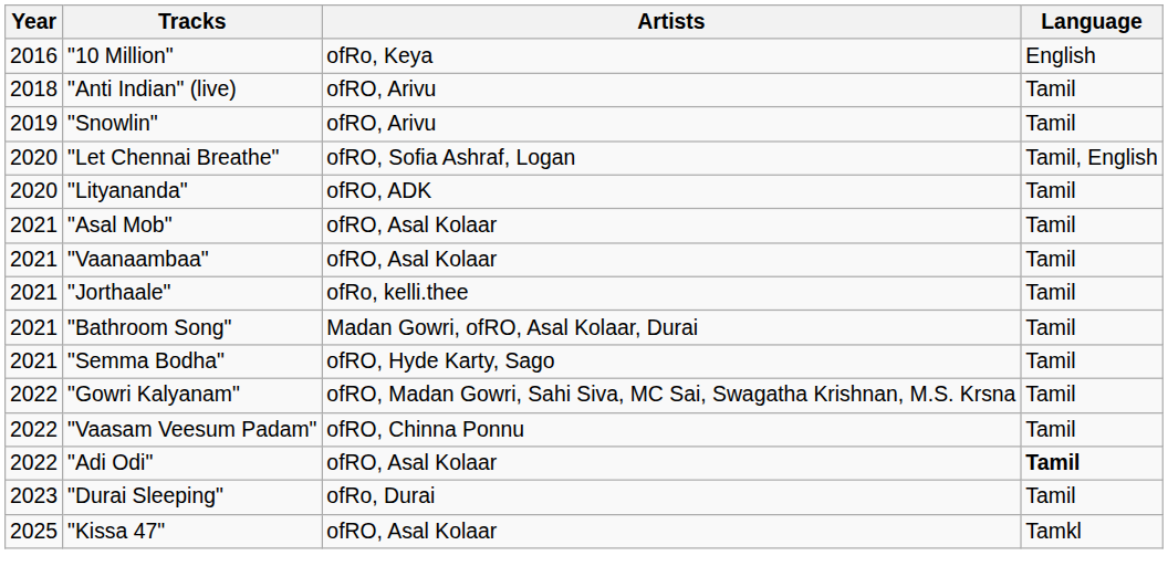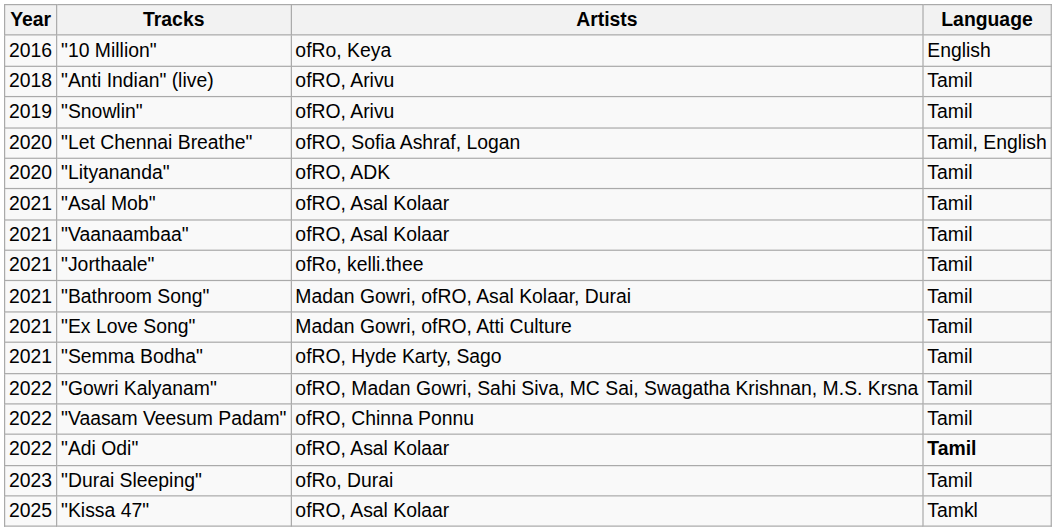 <table class="wikitable sortable">
 <tr>
 <th>Year</th>
 <th>Tracks</th>
 <th>Artists</th>
 <th>Language</th>
 </tr>
 <tr>
 <td>2016</td>
 <td>"10 Million"</td>
 <td>ofRo, Keya</td>
 <td>English</td>
 </tr>
 <tr>
 <td>2018</td>
 <td>"Anti Indian" (live)</td>
 <td>ofRO, Arivu</td>
 <td>Tamil</td>
 </tr>
 <tr>
 <td>2019</td>
 <td>"Snowlin"</td>
 <td>ofRO, Arivu</td>
 <td>Tamil</td>
 </tr>
 <tr>
 <td>2020</td>
 <td>"Let Chennai Breathe"</td>
 <td>ofRO, Sofia Ashraf, Logan</td>
 <td>Tamil, English</td>
 </tr>
 <tr>
 <td>2020</td>
 <td>"Lityananda"</td>
 <td>ofRO, ADK</td>
 <td>Tamil</td>
 </tr>
 <tr>
 <td>2021</td>
 <td>"Asal Mob"</td>
 <td>ofRO, Asal Kolaar</td>
 <td>Tamil</td>
 </tr>
 <tr>
 <td>2021</td>
 <td>"Vaanaambaa"</td>
 <td>ofRO, Asal Kolaar</td>
 <td>Tamil</td>
 </tr>
 <tr>
 <td>2021</td>
 <td>"Jorthaale"</td>
 <td>ofRo, kelli.thee</td>
 <td>Tamil</td>
 </tr>
 <tr>
 <td>2021</td>
 <td>"Bathroom Song"</td>
 <td>Madan Gowri, ofRO, Asal Kolaar, Durai</td>
 <td>Tamil</td>
 </tr>
 <tr>
 <td>2021</td>
+<td>"Ex Love Song"</td>
+<td>Madan Gowri, ofRO, Atti Culture</td>
+<td>Tamil</td>
+</tr>
+<tr>
+<td>2021</td>
 <td>"Semma Bodha"</td>
 <td>ofRO, Hyde Karty, Sago</td>
 <td>Tamil</td>
 </tr>
 <tr>
 <td>2022</td>
 <td>"Gowri Kalyanam"</td>
 <td>ofRO, Madan Gowri, Sahi Siva, MC Sai, Swagatha Krishnan, M.S. Krsna</td>
 <td>Tamil</td>
 </tr>
 <tr>
 <td>2022</td>
 <td>"Vaasam Veesum Padam"</td>
 <td>ofRO, Chinna Ponnu</td>
 <td>Tamil</td>
 </tr>
 <tr>
 <td>2022</td>
 <td>"Adi Odi"</td>
 <td>ofRO, Asal Kolaar</td>
 <td><strong>Tamil</strong></td>
 </tr>
 <tr>
 <td>2023</td>
 <td>"Durai Sleeping"</td>
 <td>ofRo, Durai</td>
 <td>Tamil</td>
 </tr>
 <tr>
 <td>2025</td>
 <td>"Kissa 47"</td>
 <td>ofRO, Asal Kolaar</td>
 <td>Tamkl</td>
 </tr>
 </table>
